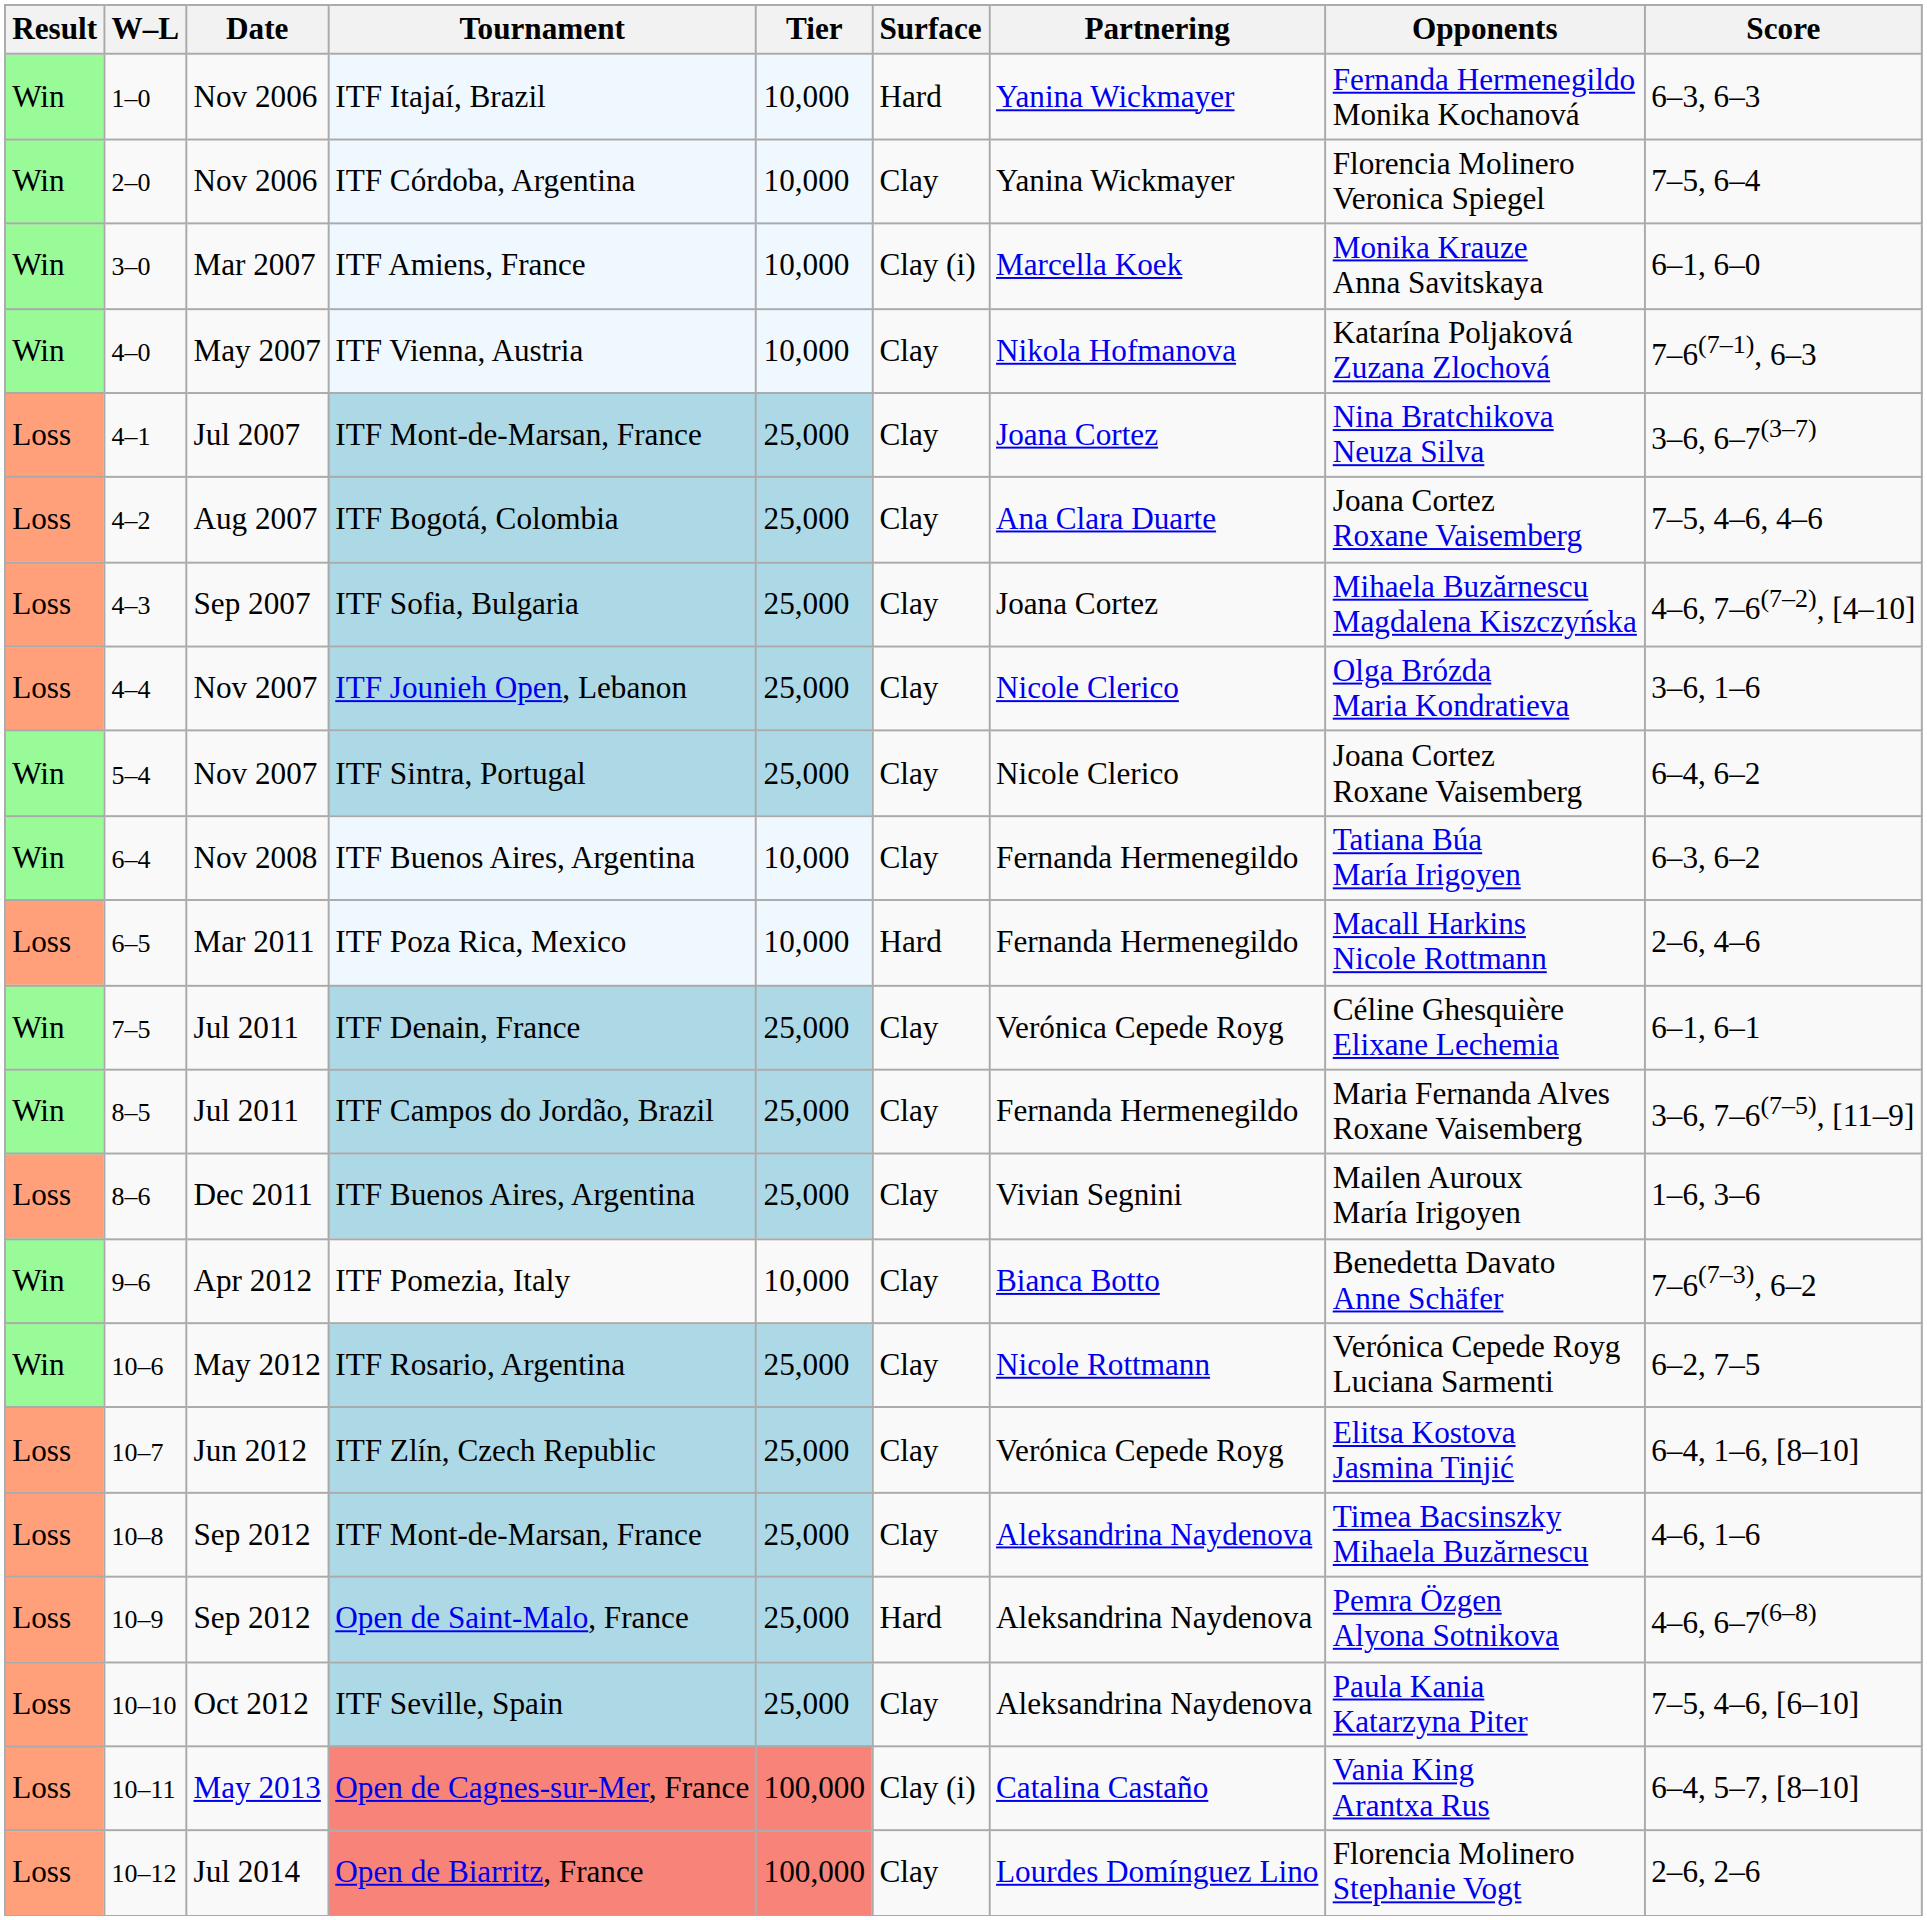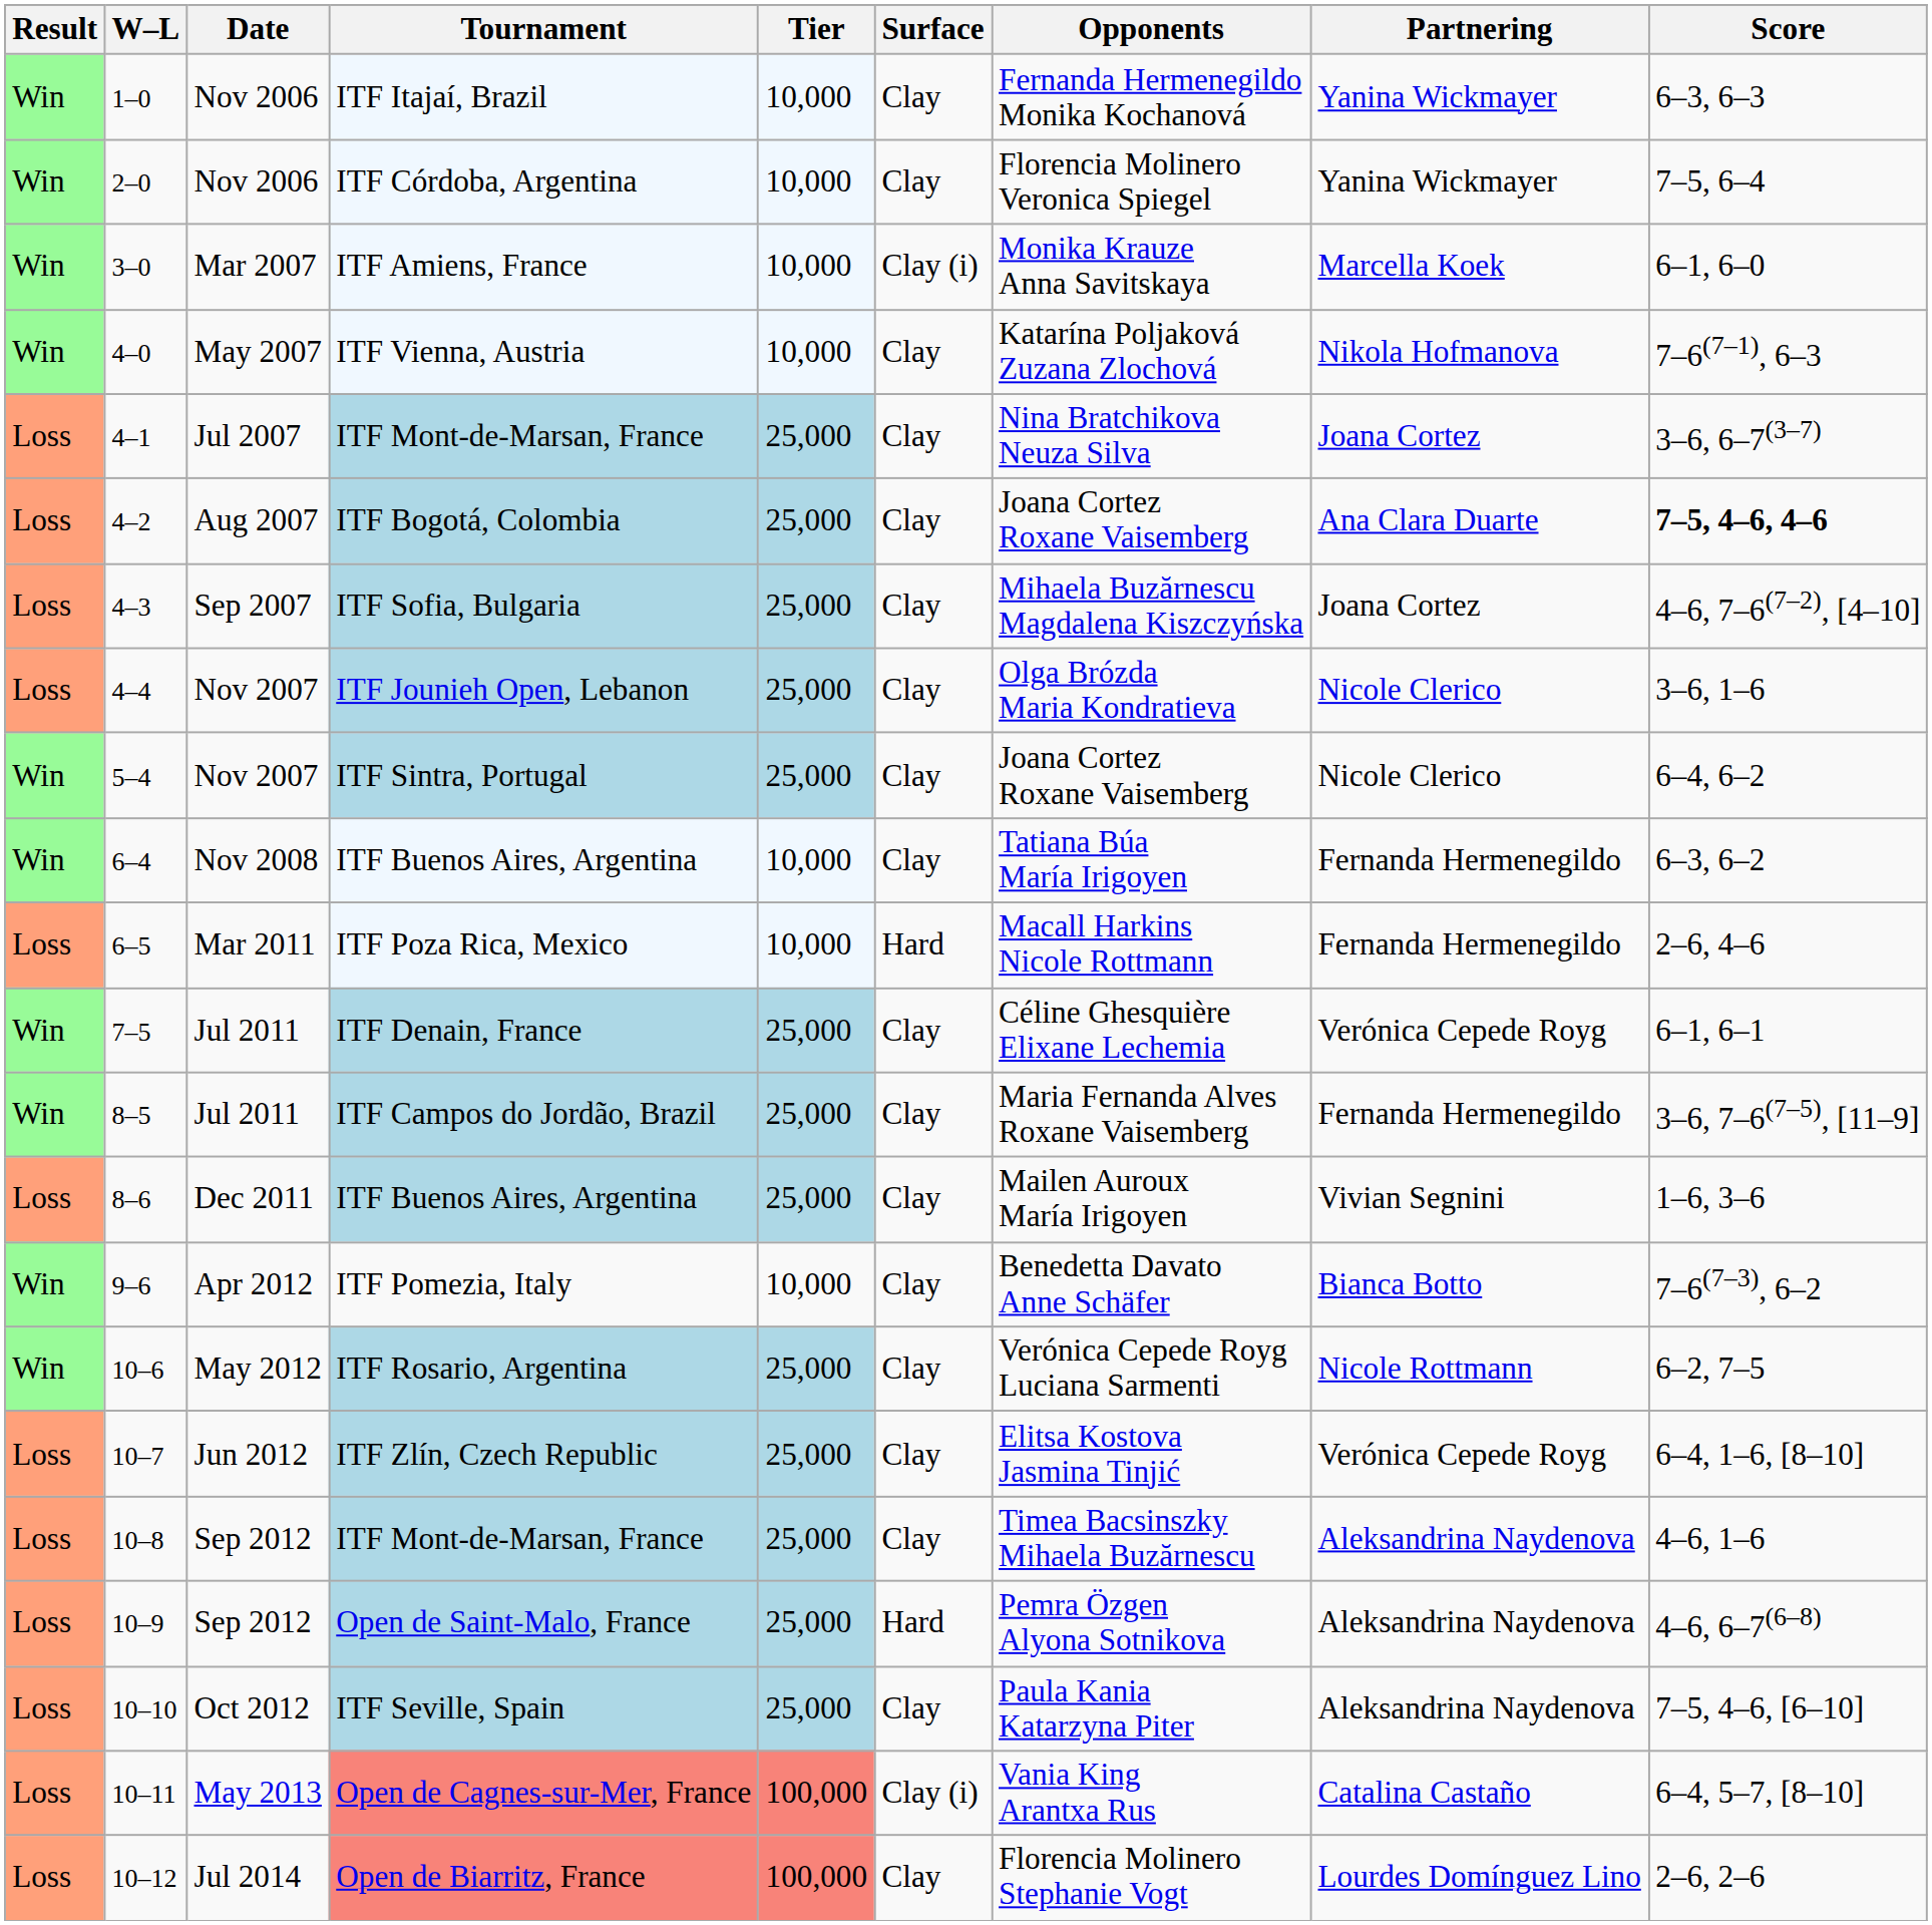 <table class="sortable wikitable">
 <tr>
 <th>Result</th>
 <th>W–L</th>
 <th>Date</th>
 <th>Tournament</th>
 <th>Tier</th>
 <th>Surface</th>
+<th>Opponents</th>
 <th>Partnering</th>
-<th>Opponents</th>
 <th class="unsortable">Score</th>
 </tr>
 <tr>
 <td style="background:#98fb98;">Win</td>
 <td><small>1–0</small></td>
 <td>Nov 2006</td>
 <td style="background:#f0f8ff;">ITF Itajaí, Brazil</td>
 <td style="background:#f0f8ff;">10,000</td>
-<td>Hard</td>
+<td>Clay</td>
+<td> <a href='#'>Fernanda Hermenegildo</a> <br>  Monika Kochanová</td>
 <td> <a href='#'>Yanina Wickmayer</a></td>
-<td> <a href='#'>Fernanda Hermenegildo</a> <br>  Monika Kochanová</td>
 <td>6–3, 6–3</td>
 </tr>
 <tr>
 <td style="background:#98fb98;">Win</td>
 <td><small>2–0</small></td>
 <td>Nov 2006</td>
 <td style="background:#f0f8ff;">ITF Córdoba, Argentina</td>
 <td style="background:#f0f8ff;">10,000</td>
 <td>Clay</td>
+<td> Florencia Molinero <br>  Veronica Spiegel</td>
 <td> Yanina Wickmayer</td>
-<td> Florencia Molinero <br>  Veronica Spiegel</td>
 <td>7–5, 6–4</td>
 </tr>
 <tr>
 <td style="background:#98fb98;">Win</td>
 <td><small>3–0</small></td>
 <td>Mar 2007</td>
 <td style="background:#f0f8ff;">ITF Amiens, France</td>
 <td style="background:#f0f8ff;">10,000</td>
 <td>Clay (i)</td>
+<td> <a href='#'>Monika Krauze</a> <br>  Anna Savitskaya</td>
 <td> <a href='#'>Marcella Koek</a></td>
-<td> <a href='#'>Monika Krauze</a> <br>  Anna Savitskaya</td>
 <td>6–1, 6–0</td>
 </tr>
 <tr>
 <td style="background:#98fb98;">Win</td>
 <td><small>4–0</small></td>
 <td>May 2007</td>
 <td style="background:#f0f8ff;">ITF Vienna, Austria</td>
 <td style="background:#f0f8ff;">10,000</td>
 <td>Clay</td>
+<td> Katarína Poljaková <br>  <a href='#'>Zuzana Zlochová</a></td>
 <td> <a href='#'>Nikola Hofmanova</a></td>
-<td> Katarína Poljaková <br>  <a href='#'>Zuzana Zlochová</a></td>
 <td>7–6<sup>(7–1)</sup>, 6–3</td>
 </tr>
 <tr>
 <td bgcolor="FFA07A">Loss</td>
 <td><small>4–1</small></td>
 <td>Jul 2007</td>
 <td style="background:lightblue;">ITF Mont-de-Marsan, France</td>
 <td style="background:lightblue;">25,000</td>
 <td>Clay</td>
+<td> <a href='#'>Nina Bratchikova</a> <br>  <a href='#'>Neuza Silva</a></td>
 <td> <a href='#'>Joana Cortez</a></td>
-<td> <a href='#'>Nina Bratchikova</a> <br>  <a href='#'>Neuza Silva</a></td>
 <td>3–6, 6–7<sup>(3–7)</sup></td>
 </tr>
 <tr>
 <td bgcolor="FFA07A">Loss</td>
 <td><small>4–2</small></td>
 <td>Aug 2007</td>
 <td style="background:lightblue;">ITF Bogotá, Colombia</td>
 <td style="background:lightblue;">25,000</td>
 <td>Clay</td>
+<td> Joana Cortez <br>  <a href='#'>Roxane Vaisemberg</a></td>
 <td> <a href='#'>Ana Clara Duarte</a></td>
-<td> Joana Cortez <br>  <a href='#'>Roxane Vaisemberg</a></td>
-<td>7–5, 4–6, 4–6</td>
+<td><strong>7–5, 4–6, 4–6</strong></td>
 </tr>
 <tr>
 <td bgcolor="FFA07A">Loss</td>
 <td><small>4–3</small></td>
 <td>Sep 2007</td>
 <td style="background:lightblue;">ITF Sofia, Bulgaria</td>
 <td style="background:lightblue;">25,000</td>
 <td>Clay</td>
+<td> <a href='#'>Mihaela Buzărnescu</a> <br>  <a href='#'>Magdalena Kiszczyńska</a></td>
 <td> Joana Cortez</td>
-<td> <a href='#'>Mihaela Buzărnescu</a> <br>  <a href='#'>Magdalena Kiszczyńska</a></td>
 <td>4–6, 7–6<sup>(7–2)</sup>, [4–10]</td>
 </tr>
 <tr>
 <td bgcolor="FFA07A">Loss</td>
 <td><small>4–4</small></td>
 <td>Nov 2007</td>
 <td style="background:lightblue;"><a href='#'>ITF Jounieh Open</a>, Lebanon</td>
 <td style="background:lightblue;">25,000</td>
 <td>Clay</td>
+<td> <a href='#'>Olga Brózda</a> <br>  <a href='#'>Maria Kondratieva</a></td>
 <td> <a href='#'>Nicole Clerico</a></td>
-<td> <a href='#'>Olga Brózda</a> <br>  <a href='#'>Maria Kondratieva</a></td>
 <td>3–6, 1–6</td>
 </tr>
 <tr>
 <td style="background:#98fb98;">Win</td>
 <td><small>5–4</small></td>
 <td>Nov 2007</td>
 <td style="background:lightblue;">ITF Sintra, Portugal</td>
 <td style="background:lightblue;">25,000</td>
 <td>Clay</td>
+<td> Joana Cortez <br>  Roxane Vaisemberg</td>
 <td> Nicole Clerico</td>
-<td> Joana Cortez <br>  Roxane Vaisemberg</td>
 <td>6–4, 6–2</td>
 </tr>
 <tr>
 <td style="background:#98fb98;">Win</td>
 <td><small>6–4</small></td>
 <td>Nov 2008</td>
 <td style="background:#f0f8ff;">ITF Buenos Aires, Argentina</td>
 <td style="background:#f0f8ff;">10,000</td>
 <td>Clay</td>
+<td> <a href='#'>Tatiana Búa</a> <br>  <a href='#'>María Irigoyen</a></td>
 <td> Fernanda Hermenegildo</td>
-<td> <a href='#'>Tatiana Búa</a> <br>  <a href='#'>María Irigoyen</a></td>
 <td>6–3, 6–2</td>
 </tr>
 <tr>
 <td bgcolor="FFA07A">Loss</td>
 <td><small>6–5</small></td>
 <td>Mar 2011</td>
 <td style="background:#f0f8ff;">ITF Poza Rica, Mexico</td>
 <td style="background:#f0f8ff;">10,000</td>
 <td>Hard</td>
+<td> <a href='#'>Macall Harkins</a> <br>  <a href='#'>Nicole Rottmann</a></td>
 <td> Fernanda Hermenegildo</td>
-<td> <a href='#'>Macall Harkins</a> <br>  <a href='#'>Nicole Rottmann</a></td>
 <td>2–6, 4–6</td>
 </tr>
 <tr>
 <td style="background:#98fb98;">Win</td>
 <td><small>7–5</small></td>
 <td>Jul 2011</td>
 <td style="background:lightblue;">ITF Denain, France</td>
 <td style="background:lightblue;">25,000</td>
 <td>Clay</td>
+<td> Céline Ghesquière <br>  <a href='#'>Elixane Lechemia</a></td>
 <td> Verónica Cepede Royg</td>
-<td> Céline Ghesquière <br>  <a href='#'>Elixane Lechemia</a></td>
 <td>6–1, 6–1</td>
 </tr>
 <tr>
 <td style="background:#98fb98;">Win</td>
 <td><small>8–5</small></td>
 <td>Jul 2011</td>
 <td style="background:lightblue;">ITF Campos do Jordão, Brazil</td>
 <td style="background:lightblue;">25,000</td>
 <td>Clay</td>
+<td> Maria Fernanda Alves <br>  Roxane Vaisemberg</td>
 <td> Fernanda Hermenegildo</td>
-<td> Maria Fernanda Alves <br>  Roxane Vaisemberg</td>
 <td>3–6, 7–6<sup>(7–5)</sup>, [11–9]</td>
 </tr>
 <tr>
 <td bgcolor="FFA07A">Loss</td>
 <td><small>8–6</small></td>
 <td>Dec 2011</td>
 <td style="background:lightblue;">ITF Buenos Aires, Argentina</td>
 <td style="background:lightblue;">25,000</td>
 <td>Clay</td>
+<td> Mailen Auroux <br>  María Irigoyen</td>
 <td> Vivian Segnini</td>
-<td> Mailen Auroux <br>  María Irigoyen</td>
 <td>1–6, 3–6</td>
 </tr>
 <tr>
 <td style="background:#98fb98;">Win</td>
 <td><small>9–6</small></td>
 <td>Apr 2012</td>
 <td>ITF Pomezia, Italy</td>
 <td>10,000</td>
 <td>Clay</td>
+<td> Benedetta Davato <br>  <a href='#'>Anne Schäfer</a></td>
 <td> <a href='#'>Bianca Botto</a></td>
-<td> Benedetta Davato <br>  <a href='#'>Anne Schäfer</a></td>
 <td>7–6<sup>(7–3)</sup>, 6–2</td>
 </tr>
 <tr>
 <td style="background:#98fb98;">Win</td>
 <td><small>10–6</small></td>
 <td>May 2012</td>
 <td style="background:lightblue;">ITF Rosario, Argentina</td>
 <td style="background:lightblue;">25,000</td>
 <td>Clay</td>
+<td> Verónica Cepede Royg <br>  Luciana Sarmenti</td>
 <td> <a href='#'>Nicole Rottmann</a></td>
-<td> Verónica Cepede Royg <br>  Luciana Sarmenti</td>
 <td>6–2, 7–5</td>
 </tr>
 <tr>
 <td bgcolor="FFA07A">Loss</td>
 <td><small>10–7</small></td>
 <td>Jun 2012</td>
 <td style="background:lightblue;">ITF Zlín, Czech Republic</td>
 <td style="background:lightblue;">25,000</td>
 <td>Clay</td>
+<td> <a href='#'>Elitsa Kostova</a> <br>  <a href='#'>Jasmina Tinjić</a></td>
 <td> Verónica Cepede Royg</td>
-<td> <a href='#'>Elitsa Kostova</a> <br>  <a href='#'>Jasmina Tinjić</a></td>
 <td>6–4, 1–6, [8–10]</td>
 </tr>
 <tr>
 <td bgcolor="FFA07A">Loss</td>
 <td><small>10–8</small></td>
 <td>Sep 2012</td>
 <td style="background:lightblue;">ITF Mont-de-Marsan, France</td>
 <td style="background:lightblue;">25,000</td>
 <td>Clay</td>
+<td> <a href='#'>Timea Bacsinszky</a> <br>  <a href='#'>Mihaela Buzărnescu</a></td>
 <td> <a href='#'>Aleksandrina Naydenova</a></td>
-<td> <a href='#'>Timea Bacsinszky</a> <br>  <a href='#'>Mihaela Buzărnescu</a></td>
 <td>4–6, 1–6</td>
 </tr>
 <tr>
 <td bgcolor="FFA07A">Loss</td>
 <td><small>10–9</small></td>
 <td>Sep 2012</td>
 <td style="background:lightblue;"><a href='#'>Open de Saint-Malo</a>, France</td>
 <td style="background:lightblue;">25,000</td>
 <td>Hard</td>
+<td> <a href='#'>Pemra Özgen</a> <br>  <a href='#'>Alyona Sotnikova</a></td>
 <td> Aleksandrina Naydenova</td>
-<td> <a href='#'>Pemra Özgen</a> <br>  <a href='#'>Alyona Sotnikova</a></td>
 <td>4–6, 6–7<sup>(6–8)</sup></td>
 </tr>
 <tr>
 <td bgcolor="FFA07A">Loss</td>
 <td><small>10–10</small></td>
 <td>Oct 2012</td>
 <td style="background:lightblue;">ITF Seville, Spain</td>
 <td style="background:lightblue;">25,000</td>
 <td>Clay</td>
+<td> <a href='#'>Paula Kania</a> <br>  <a href='#'>Katarzyna Piter</a></td>
 <td> Aleksandrina Naydenova</td>
-<td> <a href='#'>Paula Kania</a> <br>  <a href='#'>Katarzyna Piter</a></td>
 <td>7–5, 4–6, [6–10]</td>
 </tr>
 <tr>
 <td style="background:#ffa07a;">Loss</td>
 <td><small>10–11</small></td>
 <td><a href='#'>May 2013</a></td>
 <td style="background:#f88379;"><a href='#'>Open de Cagnes-sur-Mer</a>, France</td>
 <td style="background:#f88379;">100,000</td>
 <td>Clay (i)</td>
+<td> <a href='#'>Vania King</a> <br>  <a href='#'>Arantxa Rus</a></td>
 <td> <a href='#'>Catalina Castaño</a></td>
-<td> <a href='#'>Vania King</a> <br>  <a href='#'>Arantxa Rus</a></td>
 <td>6–4, 5–7, [8–10]</td>
 </tr>
 <tr>
 <td style="background:#ffa07a;">Loss</td>
 <td><small>10–12</small></td>
 <td>Jul 2014</td>
 <td style="background:#f88379;"><a href='#'>Open de Biarritz</a>, France</td>
 <td style="background:#f88379;">100,000</td>
 <td>Clay</td>
+<td> Florencia Molinero <br>  <a href='#'>Stephanie Vogt</a></td>
 <td> <a href='#'>Lourdes Domínguez Lino</a></td>
-<td> Florencia Molinero <br>  <a href='#'>Stephanie Vogt</a></td>
 <td>2–6, 2–6</td>
 </tr>
 </table>
